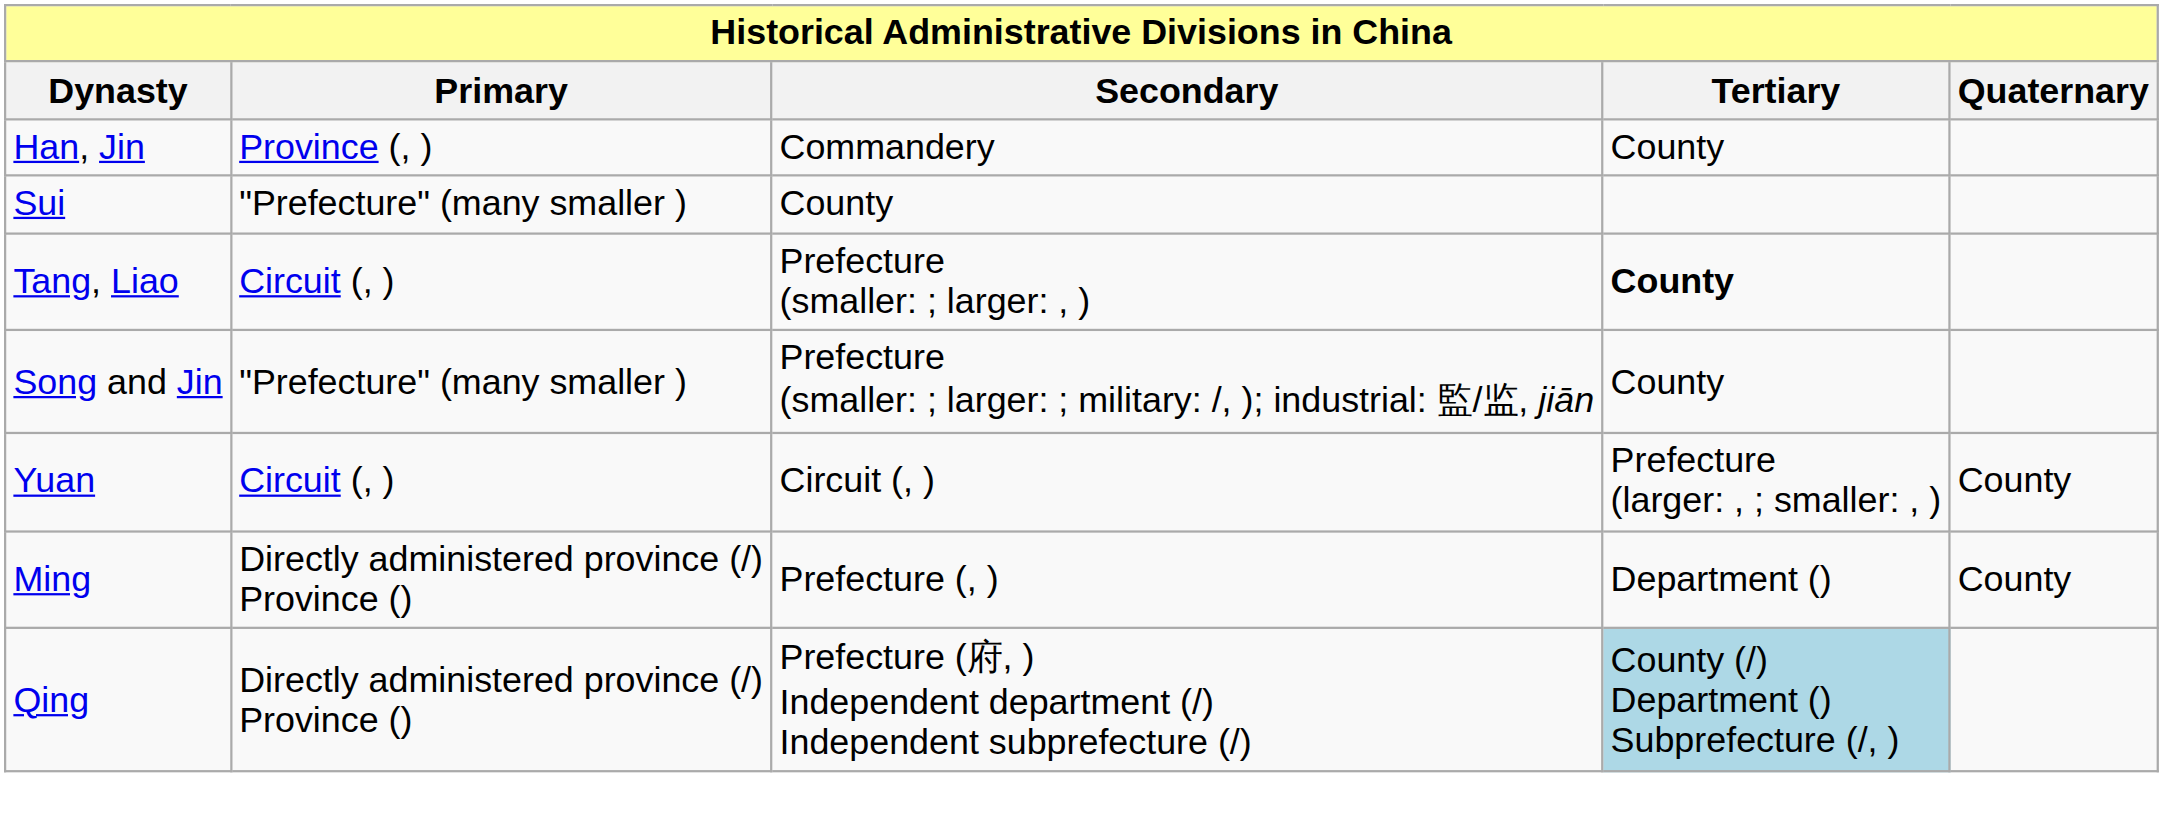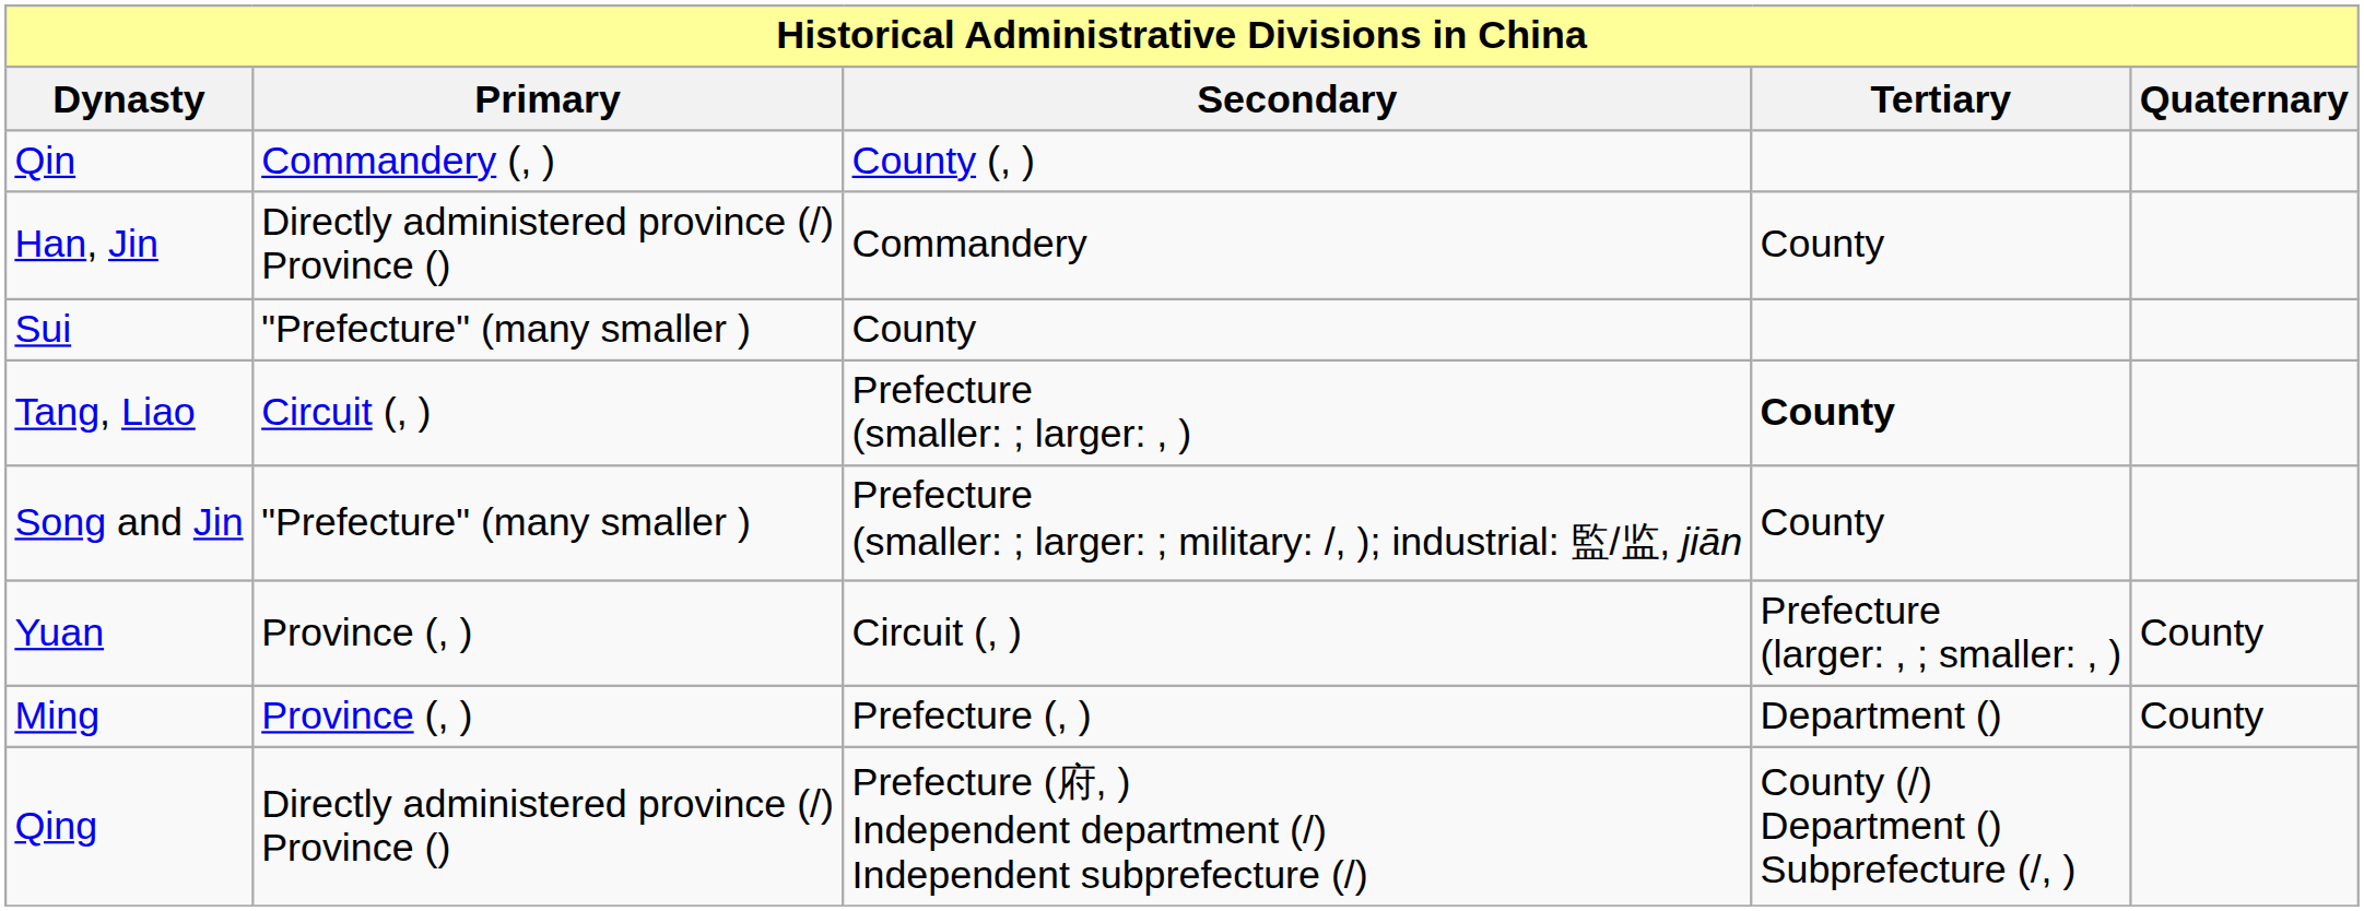 <table class="wikitable">
 <tr>
 <th colspan="5" style="background: #ffff99;"><strong>Historical Administrative Divisions in China</strong></th>
 </tr>
 <tr>
 <th>Dynasty</th>
 <th>Primary</th>
 <th>Secondary</th>
 <th>Tertiary</th>
 <th>Quaternary</th>
 </tr>
 <tr>
+<td><a href='#'>Qin</a></td>
+<td><a href='#'>Commandery</a> (, <em></em>)</td>
+<td><a href='#'>County</a> (, <em></em>)</td>
+<td> </td>
+<td> </td>
+</tr>
+<tr>
 <td><a href='#'>Han</a>, <a href='#'>Jin</a></td>
-<td><a href='#'>Province</a> (, <em></em>)</td>
+<td>Directly administered province  (/)<br>Province ()</td>
 <td>Commandery</td>
 <td>County</td>
 <td> </td>
 </tr>
 <tr>
 <td><a href='#'>Sui</a></td>
 <td>"Prefecture" (many smaller )</td>
 <td>County</td>
 <td> </td>
 <td> </td>
 </tr>
 <tr>
 <td><a href='#'>Tang</a>, <a href='#'>Liao</a></td>
 <td><a href='#'>Circuit</a> (, <em></em>)</td>
 <td>Prefecture <br>(smaller: ; larger: , )</td>
 <td><strong>County</strong></td>
 <td> </td>
 </tr>
 <tr>
 <td><a href='#'>Song</a> and <a href='#'>Jin</a></td>
 <td>"Prefecture" (many smaller )</td>
 <td>Prefecture<br>(smaller: ; larger: ; military: /, <em></em>); industrial: 監/监, <em>jiān</em></td>
 <td>County</td>
 <td> </td>
 </tr>
 <tr>
 <td><a href='#'>Yuan</a></td>
-<td><a href='#'>Circuit</a> (, <em></em>)</td>
+<td>Province (, <em></em>)</td>
 <td>Circuit (, <em></em>)</td>
 <td>Prefecture<br>(larger: , <em></em>; smaller: , <em></em>)</td>
 <td>County</td>
 </tr>
 <tr>
 <td><a href='#'>Ming</a></td>
-<td>Directly administered province  (/)<br>Province ()</td>
+<td><a href='#'>Province</a> (, <em></em>)</td>
 <td>Prefecture (, <em></em>)</td>
 <td>Department ()</td>
 <td>County</td>
 </tr>
 <tr>
 <td><a href='#'>Qing</a></td>
 <td>Directly administered province (/)<br>Province ()</td>
 <td>Prefecture (府, <em></em>)<br>Independent department (/)<br>Independent subprefecture (/)</td>
-<td style="background: lightblue;">County (/)<br>Department ()<br>Subprefecture (/, <em></em>)</td>
+<td>County (/)<br>Department ()<br>Subprefecture (/, <em></em>)</td>
 <td></td>
 </tr>
 </table>
